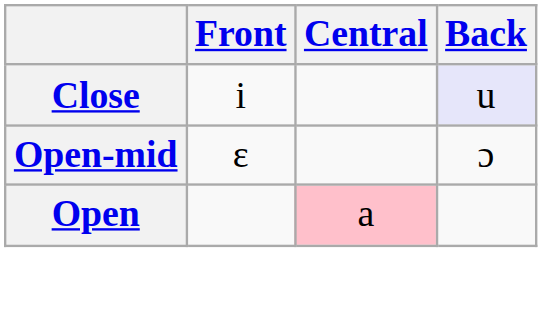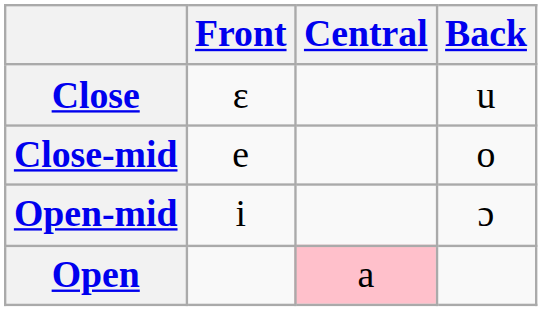 <table class="wikitable" style="text-align:center">
 <tr>
 <th></th>
 <th><a href='#'>Front</a></th>
 <th><a href='#'>Central</a></th>
 <th><a href='#'>Back</a></th>
 </tr>
 <tr align="center">
 <th><a href='#'>Close</a></th>
-<td>i</td>
+<td>ɛ</td>
 <td></td>
-<td style="background: lavender;">u</td>
+<td>u</td>
+</tr>
+<tr align="center">
+<th><a href='#'>Close-mid</a></th>
+<td>e</td>
+<td></td>
+<td>o</td>
 </tr>
 <tr>
 <th><a href='#'>Open-mid</a></th>
-<td>ɛ</td>
+<td>i</td>
 <td></td>
 <td>ɔ</td>
 </tr>
 <tr align="center">
 <th><a href='#'>Open</a></th>
 <td></td>
 <td style="background: pink;">a</td>
 <td></td>
 </tr>
 </table>
